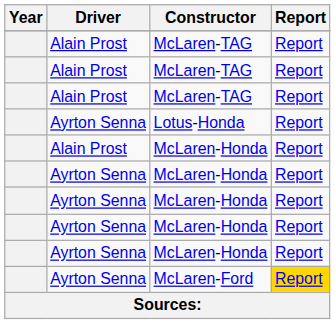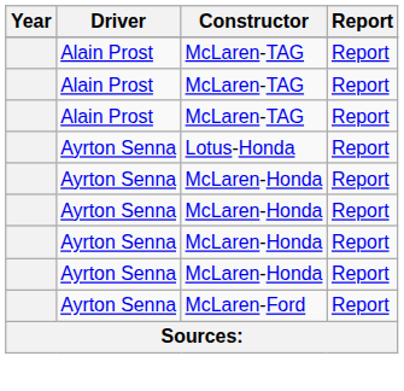 <table class="wikitable sortable" style="font-size: 80%;" align="right">
 <tr>
 <th>Year</th>
 <th>Driver</th>
 <th class="unsortable">Constructor</th>
 <th class="unsortable">Report</th>
 </tr>
 <tr style="background:#fcc;">
 </tr>
 <tr>
 <th></th>
 <td><strong></strong> <a href='#'>Alain Prost</a></td>
 <td><a href='#'>McLaren</a>-<a href='#'>TAG</a></td>
 <td><a href='#'>Report</a></td>
 </tr>
 <tr>
 <th></th>
 <td><strong></strong> <a href='#'>Alain Prost</a></td>
 <td><a href='#'>McLaren</a>-<a href='#'>TAG</a></td>
 <td><a href='#'>Report</a></td>
 </tr>
 <tr>
 <th></th>
 <td><strong></strong> <a href='#'>Alain Prost</a></td>
 <td><a href='#'>McLaren</a>-<a href='#'>TAG</a></td>
 <td><a href='#'>Report</a></td>
 </tr>
 <tr>
 <th></th>
 <td> <a href='#'>Ayrton Senna</a></td>
 <td><a href='#'>Lotus</a>-<a href='#'>Honda</a></td>
 <td><a href='#'>Report</a></td>
 </tr>
 <tr>
 <th></th>
-<td><strong></strong> <a href='#'>Alain Prost</a></td>
-<td><a href='#'>McLaren</a>-<a href='#'>Honda</a></td>
-<td><a href='#'>Report</a></td>
-</tr>
-<tr>
-<th></th>
 <td> <a href='#'>Ayrton Senna</a></td>
 <td><a href='#'>McLaren</a>-<a href='#'>Honda</a></td>
 <td><a href='#'>Report</a></td>
 </tr>
 <tr>
 <th></th>
 <td> <a href='#'>Ayrton Senna</a></td>
 <td><a href='#'>McLaren</a>-<a href='#'>Honda</a></td>
 <td><a href='#'>Report</a></td>
 </tr>
 <tr>
 <th></th>
 <td> <a href='#'>Ayrton Senna</a></td>
 <td><a href='#'>McLaren</a>-<a href='#'>Honda</a></td>
 <td><a href='#'>Report</a></td>
 </tr>
 <tr>
 <th></th>
 <td> <a href='#'>Ayrton Senna</a></td>
 <td><a href='#'>McLaren</a>-<a href='#'>Honda</a></td>
 <td><a href='#'>Report</a></td>
 </tr>
 <tr>
 <th></th>
 <td> <a href='#'>Ayrton Senna</a></td>
 <td><a href='#'>McLaren</a>-<a href='#'>Ford</a></td>
-<td style="background: gold;"><a href='#'>Report</a></td>
+<td><a href='#'>Report</a></td>
 </tr>
 <tr>
 <th colspan=4>Sources:</th>
 </tr>
 </table>
